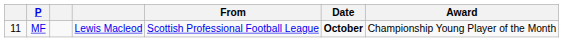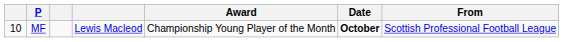 <table class="wikitable sortable" style="text-align: center;">
 <tr>
 <th width=28><br></th>
 <th width=28><a href='#'>P</a><br></th>
 <th width=28><br></th>
 <th><br></th>
+<th>Award</th>
+<th>Date</th>
 <th>From</th>
-<th>Date</th>
-<th>Award</th>
 </tr>
 <tr>
-<td>11</td>
+<td>10</td>
 <td><a href='#'>MF</a></td>
 <td></td>
 <td><a href='#'>Lewis Macleod</a></td>
+<td>Championship Young Player of the Month</td>
+<td><strong>October</strong></td>
 <td><a href='#'>Scottish Professional Football League</a></td>
-<td><strong>October</strong></td>
-<td>Championship Young Player of the Month</td>
 </tr>
 </table>
